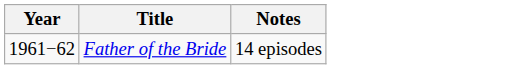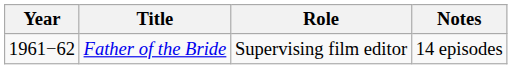 <table class="wikitable">
 <tr>
 <th>Year</th>
 <th>Title</th>
+<th>Role</th>
 <th>Notes</th>
 </tr>
 <tr>
 <td>1961−62</td>
 <td><em><a href='#'>Father of the Bride</a></em></td>
+<td>Supervising film editor</td>
 <td>14 episodes</td>
 </tr>
 </table>
